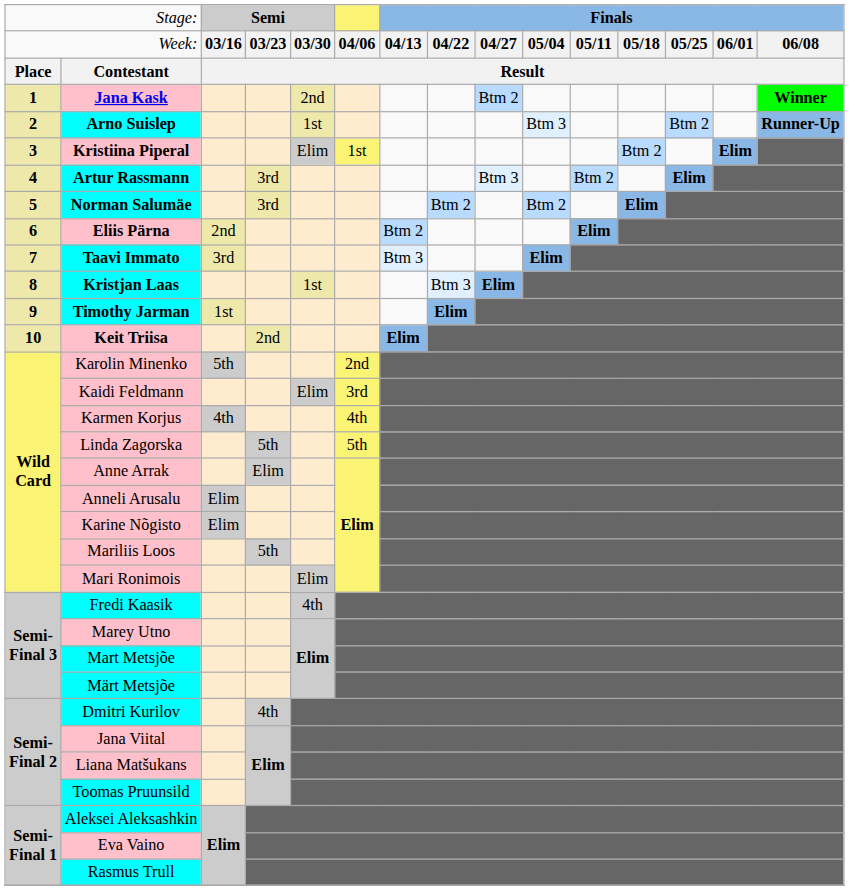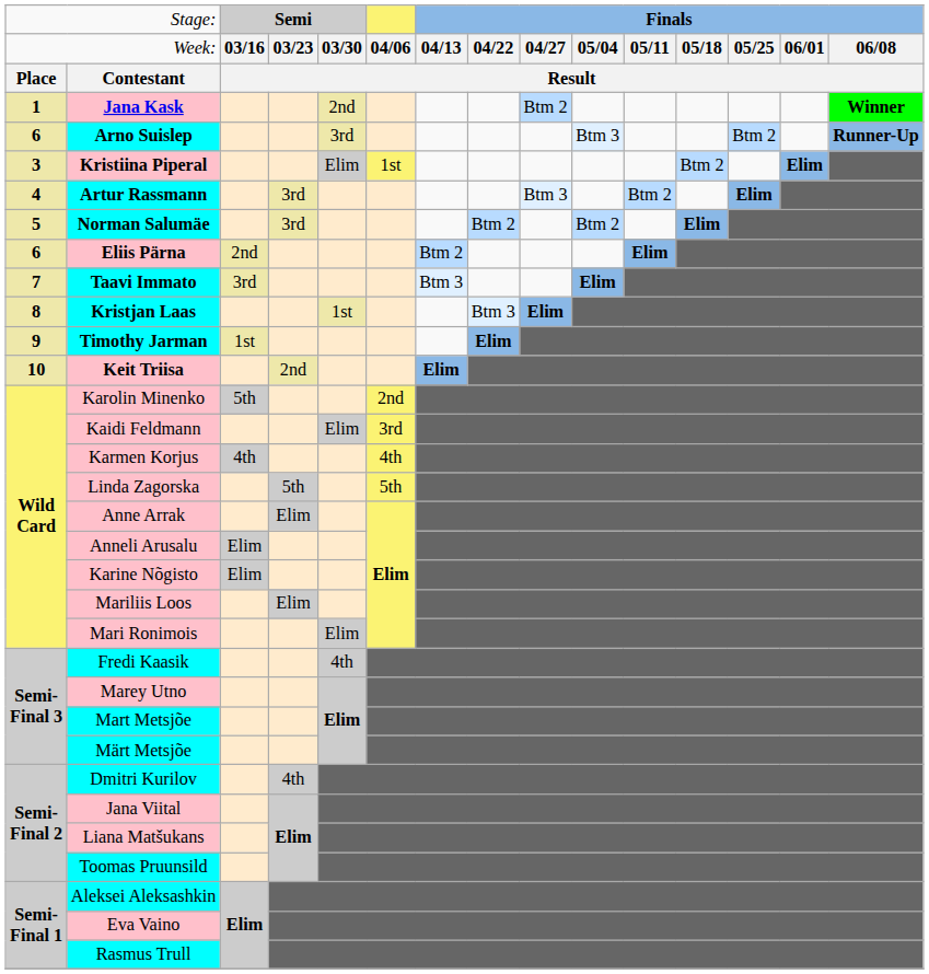 <table class="wikitable" style="margin:1em auto; text-align:center; font-size:85%">
 <tr>
 <td style="text-align:right;" colspan="2"><em>Stage:</em></td>
 <td style="background:#ccc;" colspan="3"><strong>Semi</strong></td>
 <td bgcolor="#FBF373" align="center"></td>
 <td style="background:#8ab8e6;" colspan="9"><strong>Finals</strong></td>
 </tr>
 <tr>
 <td style="text-align:right;" colspan="2"><em>Week:</em></td>
 <th>03/16</th>
 <th>03/23</th>
 <th>03/30</th>
 <th>04/06</th>
 <th>04/13</th>
 <th>04/22</th>
 <th>04/27</th>
 <th>05/04</th>
 <th>05/11</th>
 <th>05/18</th>
 <th>05/25</th>
 <th>06/01</th>
 <th>06/08</th>
 </tr>
 <tr>
 <th>Place</th>
 <th>Contestant</th>
 <th colspan="13" align="center">Result</th>
 </tr>
 <tr>
 <td align="center" bgcolor="palegoldenrod"><strong>1</strong></td>
 <td bgcolor="pink"><strong><a href='#'>Jana Kask</a></strong></td>
 <td style="background:#ffebcd;"></td>
 <td style="background:#ffebcd;"></td>
 <td bgcolor="palegoldenrod" align="center">2nd</td>
 <td style="background:#ffebcd;"></td>
 <td></td>
 <td></td>
 <td style="background:#b8dbff;">Btm 2</td>
 <td></td>
 <td></td>
 <td></td>
 <td></td>
 <td></td>
 <td colspan="1" bgcolor="lime"><strong>Winner</strong></td>
 </tr>
 <tr>
-<td align="center" bgcolor="palegoldenrod"><strong>2</strong></td>
+<td align="center" bgcolor="palegoldenrod"><strong>6</strong></td>
 <td bgcolor="cyan"><strong>Arno Suislep</strong></td>
 <td style="background:#ffebcd;"></td>
 <td style="background:#ffebcd;"></td>
-<td bgcolor="palegoldenrod" align="center">1st</td>
+<td bgcolor="palegoldenrod" align="center">3rd</td>
 <td style="background:#ffebcd;"></td>
 <td></td>
 <td></td>
 <td></td>
 <td style="background:#e0f0ff;">Btm 3</td>
 <td></td>
 <td></td>
 <td style="background:#b8dbff;">Btm 2</td>
 <td></td>
 <td style="background:#8ab8e6;"><strong>Runner-Up</strong></td>
 </tr>
 <tr>
 <td align="center" bgcolor="palegoldenrod"><strong>3</strong></td>
 <td bgcolor="pink"><strong>Kristiina Piperal</strong></td>
 <td style="background:#ffebcd;"></td>
 <td style="background:#ffebcd;"></td>
 <td bgcolor="#CCCCCC" align="center">Elim</td>
 <td bgcolor="#FBF373" align="center">1st</td>
 <td></td>
 <td></td>
 <td></td>
 <td></td>
 <td></td>
 <td style="background:#b8dbff;">Btm 2</td>
 <td></td>
 <td style="background:#8ab8e6;"><strong>Elim</strong></td>
 <td colspan="1" bgcolor="666666"></td>
 </tr>
 <tr>
 <td align="center" bgcolor="palegoldenrod"><strong>4</strong></td>
 <td bgcolor="cyan"><strong>Artur Rassmann</strong></td>
 <td style="background:#ffebcd;"></td>
 <td bgcolor="palegoldenrod" align="center">3rd</td>
 <td style="background:#ffebcd;"></td>
 <td style="background:#ffebcd;"></td>
 <td></td>
 <td></td>
 <td style="background:#e0f0ff;">Btm 3</td>
 <td></td>
 <td style="background:#b8dbff;">Btm 2</td>
 <td></td>
 <td style="background:#8ab8e6;"><strong>Elim</strong></td>
 <td colspan="2" bgcolor="666666"></td>
 </tr>
 <tr>
 <td align="center" bgcolor="palegoldenrod"><strong>5</strong></td>
 <td bgcolor="cyan"><strong>Norman Salumäe</strong></td>
 <td style="background:#ffebcd;"></td>
 <td bgcolor="palegoldenrod" align="center">3rd</td>
 <td style="background:#ffebcd;"></td>
 <td style="background:#ffebcd;"></td>
 <td></td>
 <td style="background:#b8dbff;">Btm 2</td>
 <td></td>
 <td style="background:#b8dbff;">Btm 2</td>
 <td></td>
 <td style="background:#8ab8e6;"><strong>Elim</strong></td>
 <td colspan="3" bgcolor="666666"></td>
 </tr>
 <tr>
 <td align="center" bgcolor="palegoldenrod"><strong>6</strong></td>
 <td bgcolor="pink"><strong>Eliis Pärna</strong></td>
 <td bgcolor="palegoldenrod" align="center">2nd</td>
 <td style="background:#ffebcd;"></td>
 <td style="background:#ffebcd;"></td>
 <td style="background:#ffebcd;"></td>
 <td style="background:#b8dbff;">Btm 2</td>
 <td></td>
 <td></td>
 <td></td>
 <td style="background:#8ab8e6;"><strong>Elim</strong></td>
 <td colspan="4" bgcolor="666666"></td>
 </tr>
 <tr>
 <td align="center" bgcolor="palegoldenrod"><strong>7</strong></td>
 <td bgcolor="cyan"><strong>Taavi Immato</strong></td>
 <td bgcolor="palegoldenrod" align="center">3rd</td>
 <td style="background:#ffebcd;"></td>
 <td style="background:#ffebcd;"></td>
 <td style="background:#ffebcd;"></td>
 <td style="background:#e0f0ff;">Btm 3</td>
 <td></td>
 <td></td>
 <td style="background:#8ab8e6;"><strong>Elim</strong></td>
 <td colspan="5" bgcolor="666666"></td>
 </tr>
 <tr>
 <td align="center" bgcolor="palegoldenrod"><strong>8</strong></td>
 <td bgcolor="cyan"><strong>Kristjan Laas</strong></td>
 <td style="background:#ffebcd;"></td>
 <td style="background:#ffebcd;"></td>
 <td bgcolor="palegoldenrod" align="center">1st</td>
 <td style="background:#ffebcd;"></td>
 <td></td>
 <td style="background:#e0f0ff;">Btm 3</td>
 <td style="background:#8ab8e6;"><strong>Elim</strong></td>
 <td colspan="6" bgcolor="666666"></td>
 </tr>
 <tr>
 <td align="center" bgcolor="palegoldenrod"><strong>9</strong></td>
 <td bgcolor="cyan"><strong>Timothy Jarman</strong></td>
 <td bgcolor="palegoldenrod" align="center">1st</td>
 <td style="background:#ffebcd;"></td>
 <td style="background:#ffebcd;"></td>
 <td style="background:#ffebcd;"></td>
 <td></td>
 <td style="background:#8ab8e6;"><strong>Elim</strong></td>
 <td colspan="7" bgcolor="666666"></td>
 </tr>
 <tr>
 <td align="center" bgcolor="palegoldenrod"><strong>10</strong></td>
 <td bgcolor="pink"><strong>Keit Triisa</strong></td>
 <td style="background:#ffebcd;"></td>
 <td bgcolor="palegoldenrod" align="center">2nd</td>
 <td style="background:#ffebcd;"></td>
 <td style="background:#ffebcd;"></td>
 <td style="background:#8ab8e6;"><strong>Elim</strong></td>
 <td colspan="8" bgcolor="666666"></td>
 </tr>
 <tr>
 <td style="background:#fbf373; text-align:center;" rowspan="9"><strong>Wild<br>Card</strong></td>
 <td bgcolor="pink">Karolin Minenko</td>
 <td bgcolor="#CCCCCC" align="center">5th</td>
 <td style="background:#ffebcd;"></td>
 <td style="background:#ffebcd;"></td>
 <td bgcolor="#fbf373" align="center">2nd</td>
 <td colspan="9" bgcolor="666666"></td>
 </tr>
 <tr>
 <td bgcolor="pink">Kaidi Feldmann</td>
 <td style="background:#ffebcd;"></td>
 <td style="background:#ffebcd;"></td>
 <td bgcolor="#CCCCCC" align="center">Elim</td>
 <td bgcolor="#fbf373" align="center">3rd</td>
 <td colspan="9" bgcolor="666666"></td>
 </tr>
 <tr>
 <td bgcolor="pink">Karmen Korjus</td>
 <td bgcolor="#CCCCCC" align="center">4th</td>
 <td style="background:#ffebcd;"></td>
 <td style="background:#ffebcd;"></td>
 <td bgcolor="#fbf373" align="center">4th</td>
 <td colspan="9" bgcolor="666666"></td>
 </tr>
 <tr>
 <td bgcolor="pink">Linda Zagorska</td>
 <td style="background:#ffebcd;"></td>
 <td bgcolor="#CCCCCC" align="center">5th</td>
 <td style="background:#ffebcd;"></td>
 <td bgcolor="#fbf373" align="center">5th</td>
 <td colspan="9" bgcolor="666666"></td>
 </tr>
 <tr>
 <td bgcolor="pink">Anne Arrak</td>
 <td style="background:#ffebcd;"></td>
 <td bgcolor="#CCCCCC" align="center">Elim</td>
 <td style="background:#ffebcd;"></td>
 <td style="background:#fbf373; text-align:center;" rowspan="5"><strong>Elim</strong></td>
 <td colspan="9" bgcolor="666666"></td>
 </tr>
 <tr>
 <td bgcolor="pink">Anneli Arusalu</td>
 <td bgcolor="#CCCCCC" align="center">Elim</td>
 <td style="background:#ffebcd;"></td>
 <td style="background:#ffebcd;"></td>
 <td colspan="9" bgcolor="666666"></td>
 </tr>
 <tr>
 <td bgcolor="pink">Karine Nõgisto</td>
 <td bgcolor="#CCCCCC" align="center">Elim</td>
 <td style="background:#ffebcd;"></td>
 <td style="background:#ffebcd;"></td>
 <td colspan="9" bgcolor="666666"></td>
 </tr>
 <tr>
 <td bgcolor="pink">Mariliis Loos</td>
 <td style="background:#ffebcd;"></td>
-<td bgcolor="#CCCCCC" align="center">5th</td>
+<td bgcolor="#CCCCCC" align="center">Elim</td>
 <td style="background:#ffebcd;"></td>
 <td colspan="9" bgcolor="666666"></td>
 </tr>
 <tr>
 <td bgcolor="pink">Mari Ronimois</td>
 <td style="background:#ffebcd;"></td>
 <td style="background:#ffebcd;"></td>
 <td bgcolor="#CCCCCC" align="center">Elim</td>
 <td colspan="9" bgcolor="666666"></td>
 </tr>
 <tr>
 <td style="background:#ccc; text-align:center;" rowspan="4"><strong>Semi-<br>Final 3</strong></td>
 <td bgcolor="cyan">Fredi Kaasik</td>
 <td style="background:#ffebcd;"></td>
 <td style="background:#ffebcd;"></td>
 <td bgcolor="#CCCCCC" align="center">4th</td>
 <td colspan="10" style="background:#666;"></td>
 </tr>
 <tr>
 <td bgcolor="pink">Marey Utno</td>
 <td style="background:#ffebcd;"></td>
 <td style="background:#ffebcd;"></td>
 <td style="background:#ccc;" rowspan="3"><strong>Elim</strong></td>
 <td colspan="10" style="background:#666;"></td>
 </tr>
 <tr>
 <td bgcolor="cyan">Mart Metsjõe</td>
 <td style="background:#ffebcd;"></td>
 <td style="background:#ffebcd;"></td>
 <td colspan="10" style="background:#666;"></td>
 </tr>
 <tr>
 <td bgcolor="cyan">Märt Metsjõe</td>
 <td style="background:#ffebcd;"></td>
 <td style="background:#ffebcd;"></td>
 <td colspan="10" style="background:#666;"></td>
 </tr>
 <tr>
 <td style="background:#ccc; text-align:center;" rowspan="4"><strong>Semi-<br>Final 2</strong></td>
 <td bgcolor="cyan">Dmitri Kurilov</td>
 <td style="background:#ffebcd;"></td>
 <td style="background:#ccc;">4th</td>
 <td colspan="11" style="background:#666;"></td>
 </tr>
 <tr>
 <td bgcolor="pink">Jana Viital</td>
 <td style="background:#ffebcd;"></td>
 <td style="background:#ccc;" rowspan="3"><strong>Elim</strong></td>
 <td colspan="11" style="background:#666;"></td>
 </tr>
 <tr>
 <td bgcolor="pink">Liana Matšukans</td>
 <td style="background:#ffebcd;"></td>
 <td colspan="11" style="background:#666;"></td>
 </tr>
 <tr>
 <td bgcolor="cyan">Toomas Pruunsild</td>
 <td style="background:#ffebcd;"></td>
 <td colspan="11" style="background:#666;"></td>
 </tr>
 <tr>
 <td style="background:#ccc; text-align:center;" rowspan="3"><strong>Semi-<br>Final 1</strong></td>
 <td bgcolor="cyan">Aleksei Aleksashkin</td>
 <td style="background:#ccc;" rowspan="3"><strong>Elim</strong></td>
 <td colspan="12" style="background:#666;"></td>
 </tr>
 <tr>
 <td bgcolor="pink">Eva Vaino</td>
 <td colspan="12" style="background:#666;"></td>
 </tr>
 <tr>
 <td bgcolor="cyan">Rasmus Trull</td>
 <td colspan="12" style="background:#666;"></td>
 </tr>
 <tr>
 </tr>
 </table>
